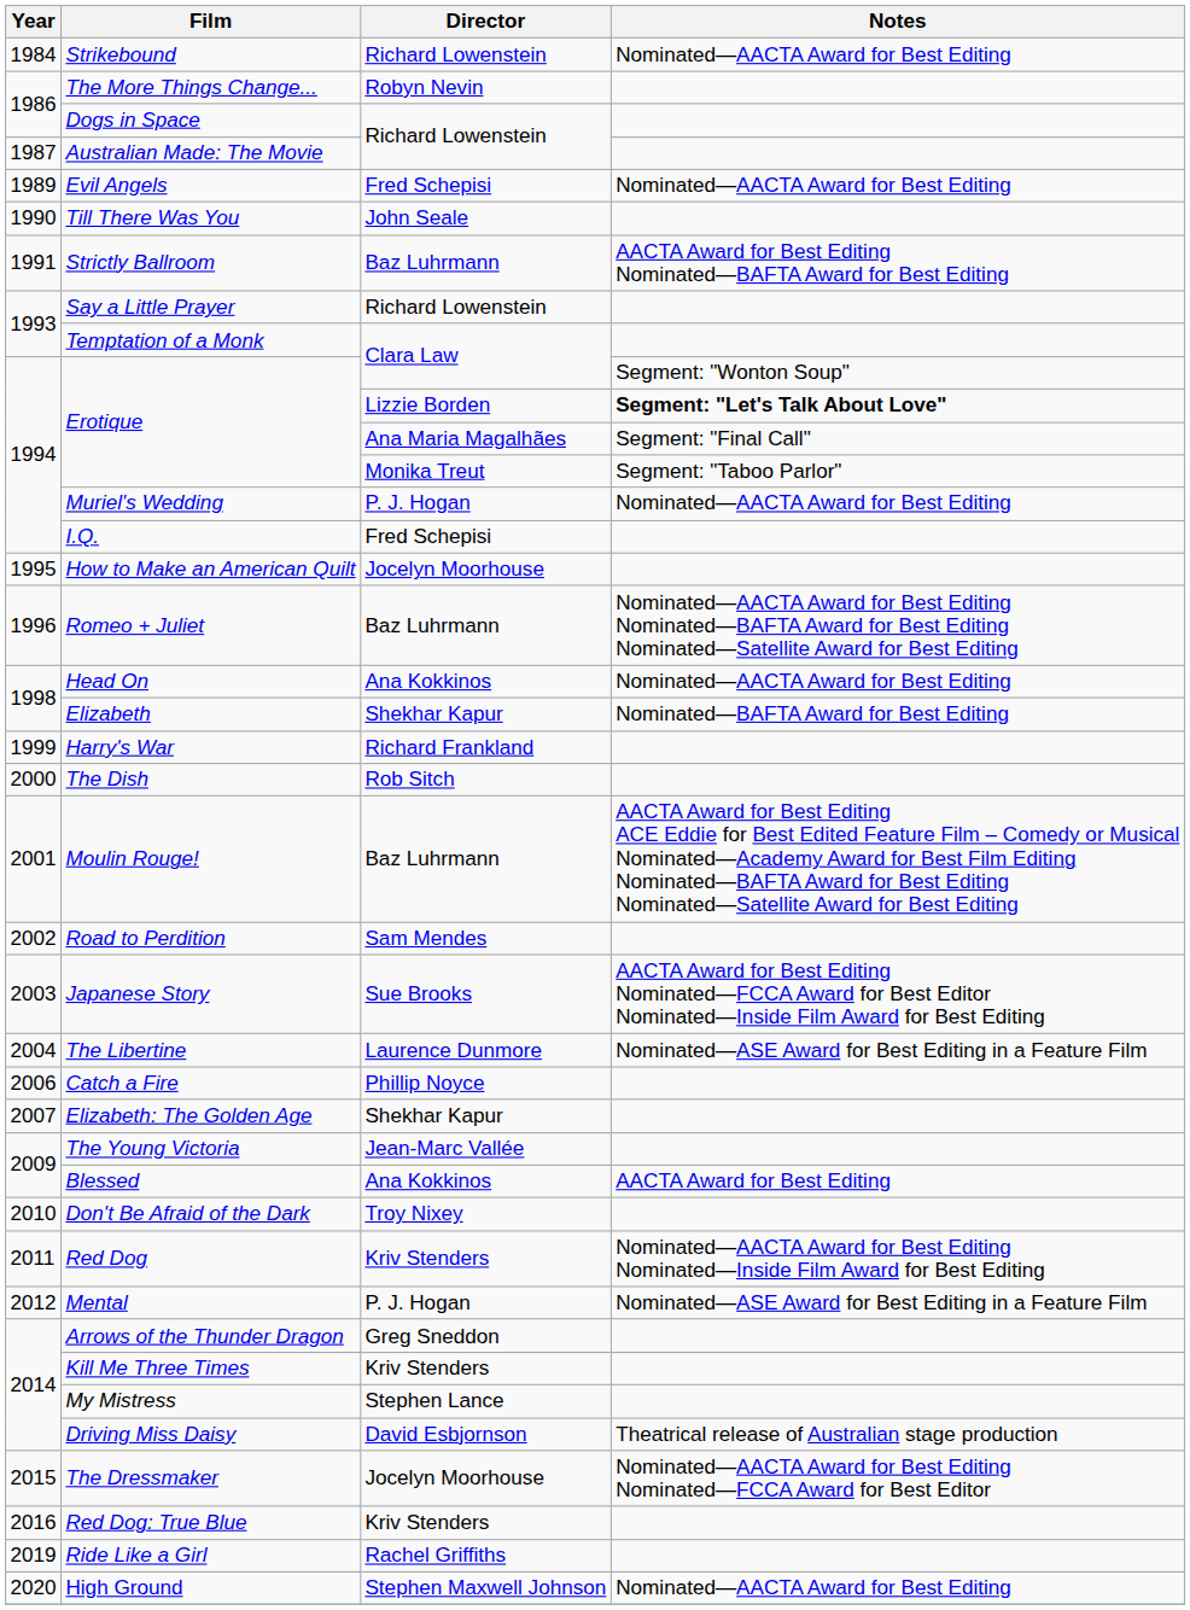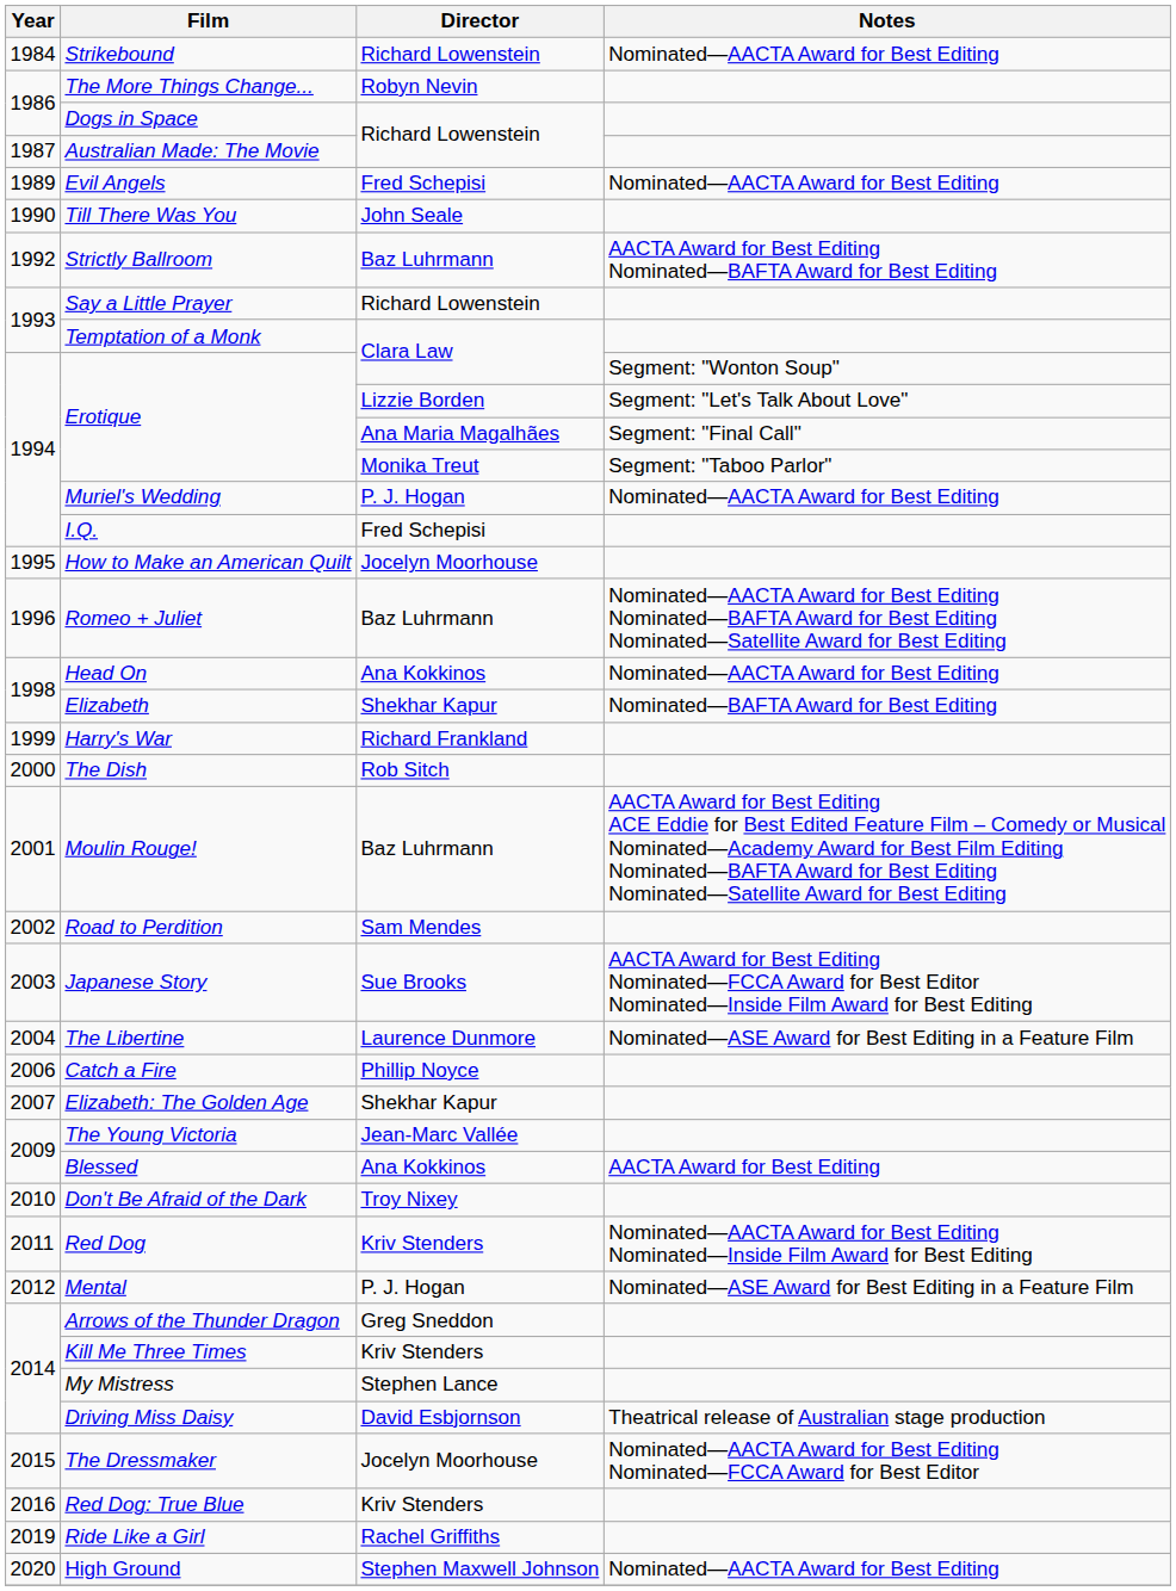 <table class="wikitable">
 <tr>
 <th>Year</th>
 <th>Film</th>
 <th>Director</th>
 <th>Notes</th>
 </tr>
 <tr>
 <td>1984</td>
 <td><em><a href='#'>Strikebound</a></em></td>
 <td><a href='#'>Richard Lowenstein</a></td>
 <td>Nominated—<a href='#'>AACTA Award for Best Editing</a></td>
 </tr>
 <tr>
 <td rowspan=2>1986</td>
 <td><em><a href='#'>The More Things Change...</a></em></td>
 <td><a href='#'>Robyn Nevin</a></td>
 <td></td>
 </tr>
 <tr>
 <td><em><a href='#'>Dogs in Space</a></em></td>
 <td rowspan=2>Richard Lowenstein</td>
 <td></td>
 </tr>
 <tr>
 <td>1987</td>
 <td><em><a href='#'>Australian Made: The Movie</a></em></td>
 <td></td>
 </tr>
 <tr>
 <td>1989</td>
 <td><em><a href='#'>Evil Angels</a></em></td>
 <td><a href='#'>Fred Schepisi</a></td>
 <td>Nominated—<a href='#'>AACTA Award for Best Editing</a></td>
 </tr>
 <tr>
 <td>1990</td>
 <td><em><a href='#'>Till There Was You</a></em></td>
 <td><a href='#'>John Seale</a></td>
 <td></td>
 </tr>
 <tr>
-<td>1991</td>
+<td>1992</td>
 <td><em><a href='#'>Strictly Ballroom</a></em></td>
 <td><a href='#'>Baz Luhrmann</a></td>
 <td><a href='#'>AACTA Award for Best Editing</a><br>Nominated—<a href='#'>BAFTA Award for Best Editing</a></td>
 </tr>
 <tr>
 <td rowspan=2>1993</td>
 <td><em><a href='#'>Say a Little Prayer</a></em></td>
 <td>Richard Lowenstein</td>
 <td></td>
 </tr>
 <tr>
 <td><em><a href='#'>Temptation of a Monk</a></em></td>
 <td rowspan=2><a href='#'>Clara Law</a></td>
 <td></td>
 </tr>
 <tr>
 <td rowspan=6>1994</td>
 <td rowspan=4><em><a href='#'>Erotique</a></em></td>
 <td>Segment: "Wonton Soup"</td>
 </tr>
 <tr>
 <td><a href='#'>Lizzie Borden</a></td>
-<td><strong>Segment: "Let's Talk About Love"</strong></td>
+<td>Segment: "Let's Talk About Love"</td>
 </tr>
 <tr>
 <td><a href='#'>Ana Maria Magalhães</a></td>
 <td>Segment: "Final Call"</td>
 </tr>
 <tr>
 <td><a href='#'>Monika Treut</a></td>
 <td>Segment: "Taboo Parlor"</td>
 </tr>
 <tr>
 <td><em><a href='#'>Muriel's Wedding</a></em></td>
 <td><a href='#'>P. J. Hogan</a></td>
 <td>Nominated—<a href='#'>AACTA Award for Best Editing</a></td>
 </tr>
 <tr>
 <td><em><a href='#'>I.Q.</a></em></td>
 <td>Fred Schepisi</td>
 <td></td>
 </tr>
 <tr>
 <td>1995</td>
 <td><em><a href='#'>How to Make an American Quilt</a></em></td>
 <td><a href='#'>Jocelyn Moorhouse</a></td>
 <td></td>
 </tr>
 <tr>
 <td>1996</td>
 <td><em><a href='#'>Romeo + Juliet</a></em></td>
 <td>Baz Luhrmann</td>
 <td>Nominated—<a href='#'>AACTA Award for Best Editing</a><br>Nominated—<a href='#'>BAFTA Award for Best Editing</a><br>Nominated—<a href='#'>Satellite Award for Best Editing</a></td>
 </tr>
 <tr>
 <td rowspan=2>1998</td>
 <td><em><a href='#'>Head On</a></em></td>
 <td><a href='#'>Ana Kokkinos</a></td>
 <td>Nominated—<a href='#'>AACTA Award for Best Editing</a></td>
 </tr>
 <tr>
 <td><em><a href='#'>Elizabeth</a></em></td>
 <td><a href='#'>Shekhar Kapur</a></td>
 <td>Nominated—<a href='#'>BAFTA Award for Best Editing</a></td>
 </tr>
 <tr>
 <td>1999</td>
 <td><em><a href='#'>Harry's War</a></em></td>
 <td><a href='#'>Richard Frankland</a></td>
 <td></td>
 </tr>
 <tr>
 <td>2000</td>
 <td><em><a href='#'>The Dish</a></em></td>
 <td><a href='#'>Rob Sitch</a></td>
 <td></td>
 </tr>
 <tr>
 <td>2001</td>
 <td><em><a href='#'>Moulin Rouge!</a></em></td>
 <td>Baz Luhrmann</td>
 <td><a href='#'>AACTA Award for Best Editing</a><br><a href='#'>ACE Eddie</a> for <a href='#'>Best Edited Feature Film – Comedy or Musical</a><br>Nominated—<a href='#'>Academy Award for Best Film Editing</a><br>Nominated—<a href='#'>BAFTA Award for Best Editing</a><br>Nominated—<a href='#'>Satellite Award for Best Editing</a></td>
 </tr>
 <tr>
 <td>2002</td>
 <td><em><a href='#'>Road to Perdition</a></em></td>
 <td><a href='#'>Sam Mendes</a></td>
 <td></td>
 </tr>
 <tr>
 <td>2003</td>
 <td><em><a href='#'>Japanese Story</a></em></td>
 <td><a href='#'>Sue Brooks</a></td>
 <td><a href='#'>AACTA Award for Best Editing</a><br>Nominated—<a href='#'>FCCA Award</a> for Best Editor<br>Nominated—<a href='#'>Inside Film Award</a> for Best Editing</td>
 </tr>
 <tr>
 <td>2004</td>
 <td><em><a href='#'>The Libertine</a></em></td>
 <td><a href='#'>Laurence Dunmore</a></td>
 <td>Nominated—<a href='#'>ASE Award</a> for Best Editing in a Feature Film</td>
 </tr>
 <tr>
 <td>2006</td>
 <td><em><a href='#'>Catch a Fire</a></em></td>
 <td><a href='#'>Phillip Noyce</a></td>
 <td></td>
 </tr>
 <tr>
 <td>2007</td>
 <td><em><a href='#'>Elizabeth: The Golden Age</a></em></td>
 <td>Shekhar Kapur</td>
 <td></td>
 </tr>
 <tr>
 <td rowspan=2>2009</td>
 <td><em><a href='#'>The Young Victoria</a></em></td>
 <td><a href='#'>Jean-Marc Vallée</a></td>
 <td></td>
 </tr>
 <tr>
 <td><em><a href='#'>Blessed</a></em></td>
 <td><a href='#'>Ana Kokkinos</a></td>
 <td><a href='#'>AACTA Award for Best Editing</a></td>
 </tr>
 <tr>
 <td>2010</td>
 <td><em><a href='#'>Don't Be Afraid of the Dark</a></em></td>
 <td><a href='#'>Troy Nixey</a></td>
 <td></td>
 </tr>
 <tr>
 <td>2011</td>
 <td><em><a href='#'>Red Dog</a></em></td>
 <td><a href='#'>Kriv Stenders</a></td>
 <td>Nominated—<a href='#'>AACTA Award for Best Editing</a><br>Nominated—<a href='#'>Inside Film Award</a> for Best Editing</td>
 </tr>
 <tr>
 <td>2012</td>
 <td><em><a href='#'>Mental</a></em></td>
 <td>P. J. Hogan</td>
 <td>Nominated—<a href='#'>ASE Award</a> for Best Editing in a Feature Film</td>
 </tr>
 <tr>
 <td rowspan=4>2014</td>
 <td><em><a href='#'>Arrows of the Thunder Dragon</a></em></td>
 <td>Greg Sneddon</td>
 <td></td>
 </tr>
 <tr>
 <td><em><a href='#'>Kill Me Three Times</a></em></td>
 <td>Kriv Stenders</td>
 <td></td>
 </tr>
 <tr>
 <td><em>My Mistress</em></td>
 <td>Stephen Lance</td>
 <td></td>
 </tr>
 <tr>
 <td><em><a href='#'>Driving Miss Daisy</a></em></td>
 <td><a href='#'>David Esbjornson</a></td>
 <td>Theatrical release of <a href='#'>Australian</a> stage production</td>
 </tr>
 <tr>
 <td>2015</td>
 <td><em><a href='#'>The Dressmaker</a></em></td>
 <td>Jocelyn Moorhouse</td>
 <td>Nominated—<a href='#'>AACTA Award for Best Editing</a><br>Nominated—<a href='#'>FCCA Award</a> for Best Editor</td>
 </tr>
 <tr>
 <td>2016</td>
 <td><em><a href='#'>Red Dog: True Blue</a></em></td>
 <td>Kriv Stenders</td>
 <td></td>
 </tr>
 <tr>
 <td>2019</td>
 <td><em><a href='#'>Ride Like a Girl</a></em></td>
 <td><a href='#'>Rachel Griffiths</a></td>
 <td></td>
 </tr>
 <tr>
 <td>2020</td>
 <td><a href='#'>High Ground</a></td>
 <td><a href='#'>Stephen Maxwell Johnson</a></td>
 <td>Nominated—<a href='#'>AACTA Award for Best Editing</a></td>
 </tr>
 <tr>
 </tr>
 </table>
